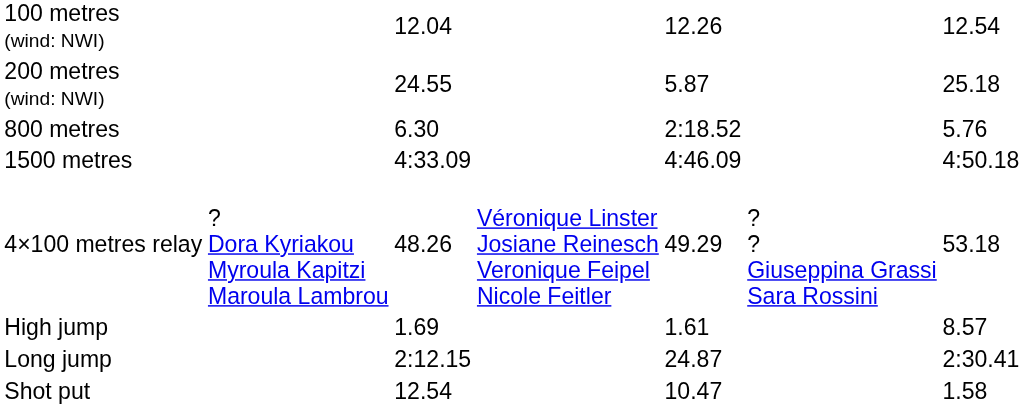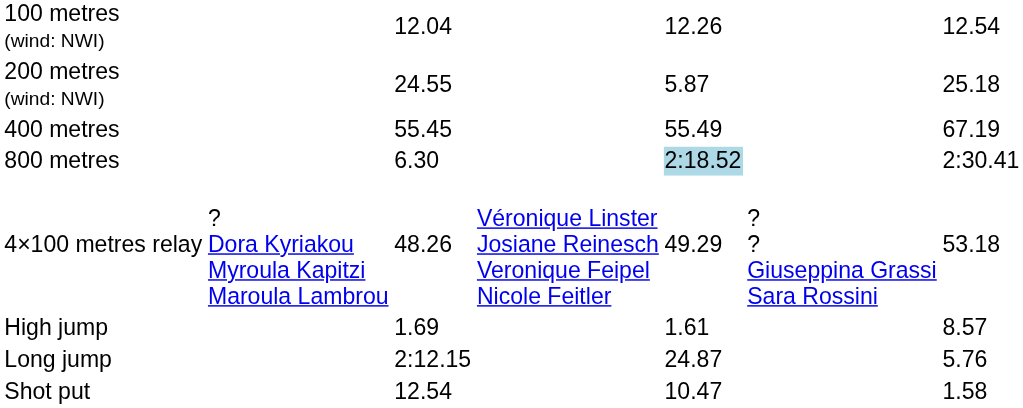 <table>
 <tr>
 <td>100 metres<br><small>(wind: NWI)</small></td>
 <td></td>
 <td>12.04</td>
 <td></td>
 <td>12.26</td>
 <td></td>
 <td>12.54</td>
 </tr>
 <tr>
 <td>200 metres<br><small>(wind: NWI)</small></td>
 <td></td>
 <td>24.55</td>
 <td></td>
 <td>5.87</td>
 <td></td>
 <td>25.18</td>
 </tr>
 <tr>
+<td>400 metres</td>
+<td></td>
+<td>55.45</td>
+<td></td>
+<td>55.49</td>
+<td></td>
+<td>67.19</td>
+</tr>
+<tr>
 <td>800 metres</td>
 <td></td>
 <td>6.30</td>
 <td></td>
-<td>2:18.52</td>
+<td style="background: lightblue;">2:18.52</td>
 <td></td>
-<td>5.76</td>
-</tr>
-<tr>
-<td>1500 metres</td>
-<td></td>
-<td>4:33.09</td>
-<td></td>
-<td>4:46.09</td>
-<td></td>
-<td>4:50.18</td>
+<td>2:30.41</td>
 </tr>
 <tr>
 <td>4×100 metres relay</td>
 <td><br>?<br><a href='#'>Dora Kyriakou</a><br><a href='#'>Myroula Kapitzi</a><br><a href='#'>Maroula Lambrou</a></td>
 <td>48.26</td>
 <td><br><a href='#'>Véronique Linster</a><br><a href='#'>Josiane Reinesch</a><br><a href='#'>Veronique Feipel</a><br><a href='#'>Nicole Feitler</a></td>
 <td>49.29</td>
 <td><br>?<br>?<br><a href='#'>Giuseppina Grassi</a><br><a href='#'>Sara Rossini</a></td>
 <td>53.18</td>
 </tr>
 <tr>
 <td>High jump</td>
 <td></td>
 <td>1.69</td>
 <td></td>
 <td>1.61</td>
 <td></td>
 <td>8.57</td>
 </tr>
 <tr>
 <td>Long jump</td>
 <td></td>
 <td>2:12.15</td>
 <td></td>
 <td>24.87</td>
 <td></td>
-<td>2:30.41</td>
+<td>5.76</td>
 </tr>
 <tr>
 <td>Shot put</td>
 <td></td>
 <td>12.54</td>
 <td></td>
 <td>10.47</td>
 <td></td>
 <td>1.58</td>
 </tr>
 </table>
